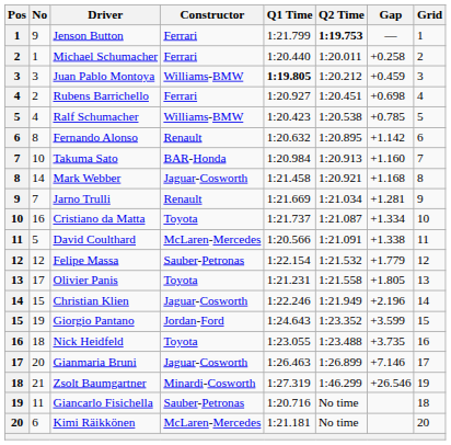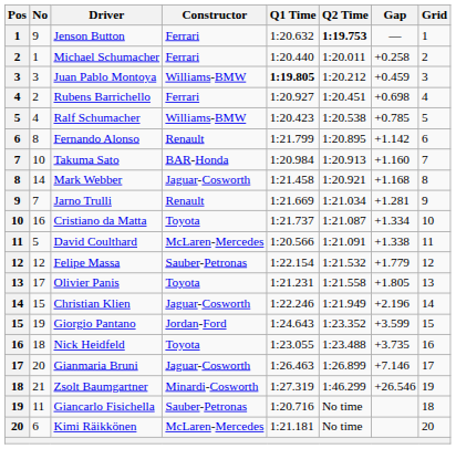 <table class="wikitable sortable" style="font-size: 85%;">
 <tr>
 <th>Pos</th>
 <th>No</th>
 <th>Driver</th>
 <th>Constructor</th>
 <th>Q1 Time</th>
 <th>Q2 Time</th>
 <th>Gap</th>
 <th>Grid</th>
 </tr>
 <tr>
 <th>1</th>
 <td>9</td>
 <td> <a href='#'>Jenson Button</a></td>
 <td><a href='#'>Ferrari</a></td>
-<td>1:21.799</td>
+<td>1:20.632</td>
 <td><strong>1:19.753</strong></td>
 <td align="center">—</td>
 <td>1</td>
 </tr>
 <tr>
 <th>2</th>
 <td>1</td>
 <td> <a href='#'>Michael Schumacher</a></td>
 <td><a href='#'>Ferrari</a></td>
 <td>1:20.440</td>
 <td>1:20.011</td>
 <td>+0.258</td>
 <td>2</td>
 </tr>
 <tr>
 <th>3</th>
 <td>3</td>
 <td> <a href='#'>Juan Pablo Montoya</a></td>
 <td><a href='#'>Williams</a>-<a href='#'>BMW</a></td>
 <td><strong>1:19.805</strong></td>
 <td>1:20.212</td>
 <td>+0.459</td>
 <td>3</td>
 </tr>
 <tr>
 <th>4</th>
 <td>2</td>
 <td> <a href='#'>Rubens Barrichello</a></td>
 <td><a href='#'>Ferrari</a></td>
 <td>1:20.927</td>
 <td>1:20.451</td>
 <td>+0.698</td>
 <td>4</td>
 </tr>
 <tr>
 <th>5</th>
 <td>4</td>
 <td> <a href='#'>Ralf Schumacher</a></td>
 <td><a href='#'>Williams</a>-<a href='#'>BMW</a></td>
 <td>1:20.423</td>
 <td>1:20.538</td>
 <td>+0.785</td>
 <td>5</td>
 </tr>
 <tr>
 <th>6</th>
 <td>8</td>
 <td> <a href='#'>Fernando Alonso</a></td>
 <td><a href='#'>Renault</a></td>
-<td>1:20.632</td>
+<td>1:21.799</td>
 <td>1:20.895</td>
 <td>+1.142</td>
 <td>6</td>
 </tr>
 <tr>
 <th>7</th>
 <td>10</td>
 <td> <a href='#'>Takuma Sato</a></td>
 <td><a href='#'>BAR</a>-<a href='#'>Honda</a></td>
 <td>1:20.984</td>
 <td>1:20.913</td>
 <td>+1.160</td>
 <td>7</td>
 </tr>
 <tr>
 <th>8</th>
 <td>14</td>
 <td> <a href='#'>Mark Webber</a></td>
 <td><a href='#'>Jaguar</a>-<a href='#'>Cosworth</a></td>
 <td>1:21.458</td>
 <td>1:20.921</td>
 <td>+1.168</td>
 <td>8</td>
 </tr>
 <tr>
 <th>9</th>
 <td>7</td>
 <td> <a href='#'>Jarno Trulli</a></td>
 <td><a href='#'>Renault</a></td>
 <td>1:21.669</td>
 <td>1:21.034</td>
 <td>+1.281</td>
 <td>9</td>
 </tr>
 <tr>
 <th>10</th>
 <td>16</td>
 <td> <a href='#'>Cristiano da Matta</a></td>
 <td><a href='#'>Toyota</a></td>
 <td>1:21.737</td>
 <td>1:21.087</td>
 <td>+1.334</td>
 <td>10</td>
 </tr>
 <tr>
 <th>11</th>
 <td>5</td>
 <td> <a href='#'>David Coulthard</a></td>
 <td><a href='#'>McLaren</a>-<a href='#'>Mercedes</a></td>
 <td>1:20.566</td>
 <td>1:21.091</td>
 <td>+1.338</td>
 <td>11</td>
 </tr>
 <tr>
 <th>12</th>
 <td>12</td>
 <td> <a href='#'>Felipe Massa</a></td>
 <td><a href='#'>Sauber</a>-<a href='#'>Petronas</a></td>
 <td>1:22.154</td>
 <td>1:21.532</td>
 <td>+1.779</td>
 <td>12</td>
 </tr>
 <tr>
 <th>13</th>
 <td>17</td>
 <td> <a href='#'>Olivier Panis</a></td>
 <td><a href='#'>Toyota</a></td>
 <td>1:21.231</td>
 <td>1:21.558</td>
 <td>+1.805</td>
 <td>13</td>
 </tr>
 <tr>
 <th>14</th>
 <td>15</td>
 <td> <a href='#'>Christian Klien</a></td>
 <td><a href='#'>Jaguar</a>-<a href='#'>Cosworth</a></td>
 <td>1:22.246</td>
 <td>1:21.949</td>
 <td>+2.196</td>
 <td>14</td>
 </tr>
 <tr>
 <th>15</th>
 <td>19</td>
 <td> <a href='#'>Giorgio Pantano</a></td>
 <td><a href='#'>Jordan</a>-<a href='#'>Ford</a></td>
 <td>1:24.643</td>
 <td>1:23.352</td>
 <td>+3.599</td>
 <td>15</td>
 </tr>
 <tr>
 <th>16</th>
 <td>18</td>
 <td> <a href='#'>Nick Heidfeld</a></td>
 <td><a href='#'>Toyota</a></td>
 <td>1:23.055</td>
 <td>1:23.488</td>
 <td>+3.735</td>
 <td>16</td>
 </tr>
 <tr>
 <th>17</th>
 <td>20</td>
 <td> <a href='#'>Gianmaria Bruni</a></td>
 <td><a href='#'>Jaguar</a>-<a href='#'>Cosworth</a></td>
 <td>1:26.463</td>
 <td>1:26.899</td>
 <td>+7.146</td>
 <td>17</td>
 </tr>
 <tr>
 <th>18</th>
 <td>21</td>
 <td> <a href='#'>Zsolt Baumgartner</a></td>
 <td><a href='#'>Minardi</a>-<a href='#'>Cosworth</a></td>
 <td>1:27.319</td>
 <td>1:46.299</td>
 <td>+26.546</td>
 <td>19</td>
 </tr>
 <tr>
 <th>19</th>
 <td>11</td>
 <td> <a href='#'>Giancarlo Fisichella</a></td>
 <td><a href='#'>Sauber</a>-<a href='#'>Petronas</a></td>
 <td>1:20.716</td>
 <td>No time</td>
 <td></td>
 <td>18</td>
 </tr>
 <tr>
 <th>20</th>
 <td>6</td>
 <td> <a href='#'>Kimi Räikkönen</a></td>
 <td><a href='#'>McLaren</a>-<a href='#'>Mercedes</a></td>
 <td>1:21.181</td>
 <td>No time</td>
 <td></td>
 <td>20</td>
 </tr>
 <tr>
 <th colspan="8"></th>
 </tr>
 </table>
